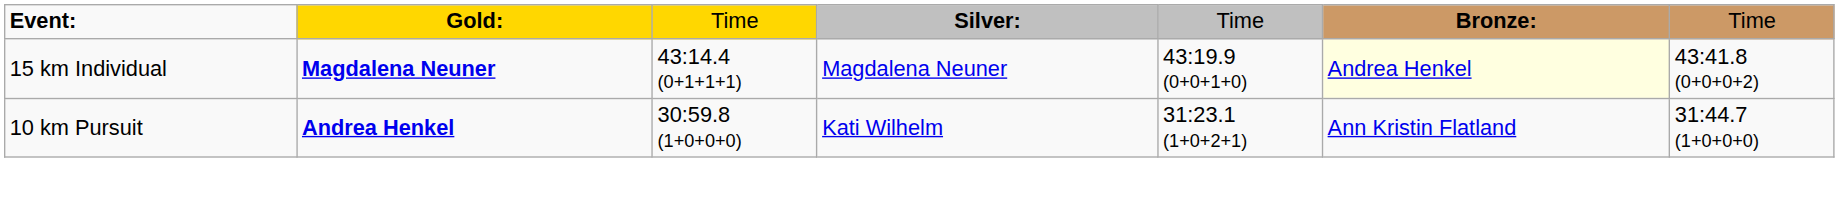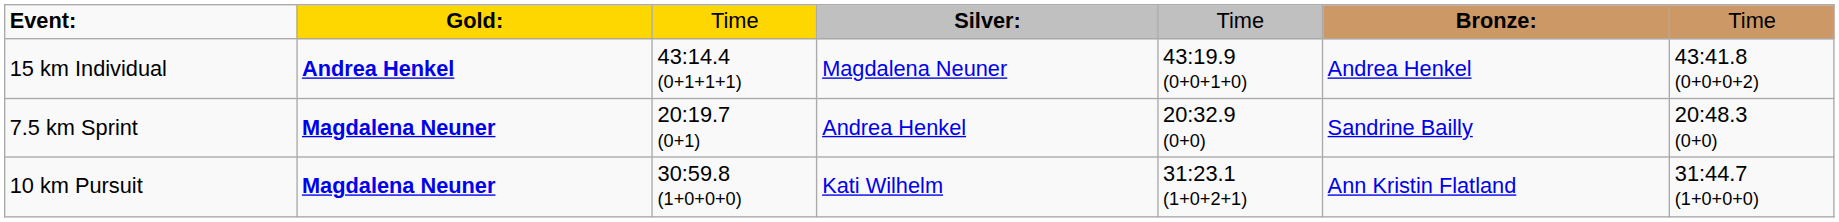 <table class="wikitable" width=85%>
 <tr>
 <td><strong>Event:</strong></td>
 <td style="text-align:center;background-color:gold;"><strong>Gold:</strong></td>
 <td style="text-align:center;background-color:gold;">Time</td>
 <td style="text-align:center;background-color:silver;"><strong>Silver:</strong></td>
 <td style="text-align:center;background-color:silver;">Time</td>
 <td style="text-align:center;background-color:#CC9966;"><strong>Bronze:</strong></td>
 <td style="text-align:center;background-color:#CC9966;">Time</td>
 </tr>
 <tr>
 <td>15 km Individual<br></td>
-<td><strong><a href='#'>Magdalena Neuner</a></strong><br><small></small></td>
+<td><strong><a href='#'>Andrea Henkel</a></strong><br><small></small></td>
 <td>43:14.4	<br><small>(0+1+1+1)</small></td>
 <td><a href='#'>Magdalena Neuner</a><br><small></small></td>
 <td>43:19.9 <br><small>(0+0+1+0)</small></td>
-<td style="background: lightyellow;"><a href='#'>Andrea Henkel</a><br><small></small></td>
+<td><a href='#'>Andrea Henkel</a><br><small></small></td>
 <td>43:41.8<br><small>(0+0+0+2)</small></td>
 </tr>
 <tr>
+<td>7.5 km Sprint<br></td>
+<td><strong><a href='#'>Magdalena Neuner</a></strong><br><small></small></td>
+<td>20:19.7<br><small>(0+1)</small></td>
+<td><a href='#'>Andrea Henkel</a><br><small></small></td>
+<td>20:32.9<br><small>(0+0)</small></td>
+<td><a href='#'>Sandrine Bailly</a><br><small></small></td>
+<td>20:48.3<br><small>(0+0)</small></td>
+</tr>
+<tr>
 <td>10 km Pursuit<br></td>
-<td><strong><a href='#'>Andrea Henkel</a></strong><br><small></small></td>
+<td><strong><a href='#'>Magdalena Neuner</a></strong><br><small></small></td>
 <td>30:59.8<br><small>(1+0+0+0)</small></td>
 <td><a href='#'>Kati Wilhelm</a><br><small></small></td>
 <td>31:23.1<br><small>(1+0+2+1)</small></td>
 <td><a href='#'>Ann Kristin Flatland</a><br><small></small></td>
 <td>31:44.7<br><small>(1+0+0+0)</small></td>
 </tr>
 </table>
